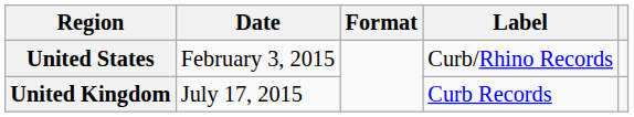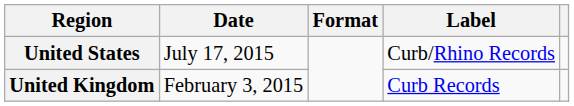 <table class="wikitable plainrowheaders">
 <tr>
 <th scope="col">Region</th>
 <th scope="col">Date</th>
 <th scope="col">Format</th>
 <th scope="col">Label</th>
 <th scope="col"></th>
 </tr>
 <tr>
 <th scope="row">United States</th>
-<td>February 3, 2015</td>
+<td>July 17, 2015</td>
 <td rowspan="2"></td>
 <td>Curb/<a href='#'>Rhino Records</a></td>
 <td style="text-align:center;"></td>
 </tr>
 <tr>
 <th scope="row">United Kingdom</th>
-<td>July 17, 2015</td>
+<td>February 3, 2015</td>
 <td><a href='#'>Curb Records</a></td>
 <td style="text-align:center;"></td>
 </tr>
 </table>
